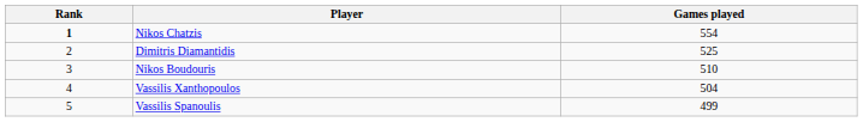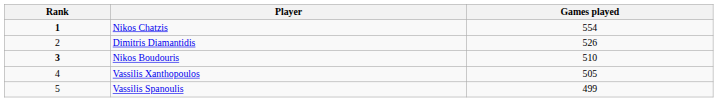 <table class="wikitable" width=92% style="text-align:center">
 <tr>
 <th>Rank</th>
 <th>Player</th>
 <th>Games played</th>
 </tr>
 <tr>
 <td><strong>1</strong></td>
 <td style="text-align:left"> <a href='#'>Nikos Chatzis</a></td>
 <td>554</td>
 </tr>
 <tr>
 <td>2</td>
 <td style="text-align:left"> <a href='#'>Dimitris Diamantidis</a></td>
-<td>525</td>
+<td>526</td>
 </tr>
 <tr>
-<td>3</td>
+<td><strong>3</strong></td>
 <td style="text-align:left"> <a href='#'>Nikos Boudouris</a></td>
 <td>510</td>
 </tr>
 <tr>
 <td>4</td>
 <td style="text-align:left"> <a href='#'>Vassilis Xanthopoulos</a></td>
-<td>504</td>
+<td>505</td>
 </tr>
 <tr>
 <td>5</td>
 <td style="text-align:left"> <a href='#'>Vassilis Spanoulis</a></td>
 <td>499</td>
 </tr>
 </table>
